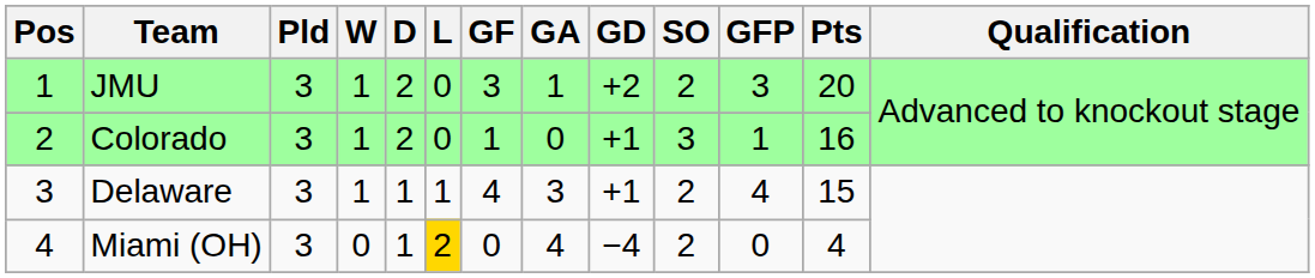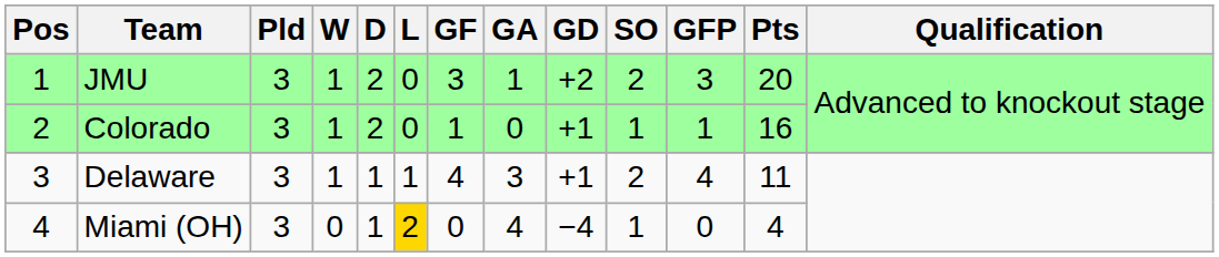 <table class="wikitable" style="text-align:center">
 <tr>
 <th>Pos</th>
 <th>Team</th>
 <th>Pld</th>
 <th>W</th>
 <th>D</th>
 <th>L</th>
 <th>GF</th>
 <th>GA</th>
 <th>GD</th>
 <th>SO</th>
 <th>GFP</th>
 <th>Pts</th>
 <th>Qualification</th>
 </tr>
 <tr bgcolor="#9eff9e">
 <td>1</td>
 <td style="text-align:left">JMU</td>
 <td>3</td>
 <td>1</td>
 <td>2</td>
 <td>0</td>
 <td>3</td>
 <td>1</td>
 <td>+2</td>
 <td>2</td>
 <td>3</td>
 <td>20</td>
 <td rowspan="2">Advanced to knockout stage</td>
 </tr>
 <tr bgcolor="#9eff9e">
 <td>2</td>
 <td style="text-align:left">Colorado</td>
 <td>3</td>
 <td>1</td>
 <td>2</td>
 <td>0</td>
 <td>1</td>
 <td>0</td>
 <td>+1</td>
-<td>3</td>
+<td>1</td>
 <td>1</td>
 <td>16</td>
 </tr>
 <tr>
 <td>3</td>
 <td style="text-align:left">Delaware</td>
 <td>3</td>
 <td>1</td>
 <td>1</td>
 <td>1</td>
 <td>4</td>
 <td>3</td>
 <td>+1</td>
 <td>2</td>
 <td>4</td>
-<td>15</td>
+<td>11</td>
 <td rowspan="2"></td>
 </tr>
 <tr>
 <td>4</td>
 <td style="text-align:left">Miami (OH)</td>
 <td>3</td>
 <td>0</td>
 <td>1</td>
 <td style="background: gold;">2</td>
 <td>0</td>
 <td>4</td>
 <td>−4</td>
-<td>2</td>
+<td>1</td>
 <td>0</td>
 <td>4</td>
 </tr>
 </table>
